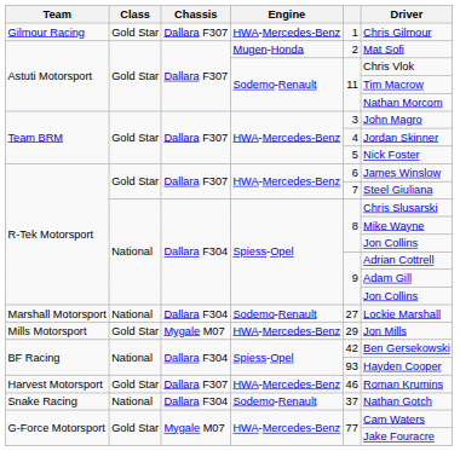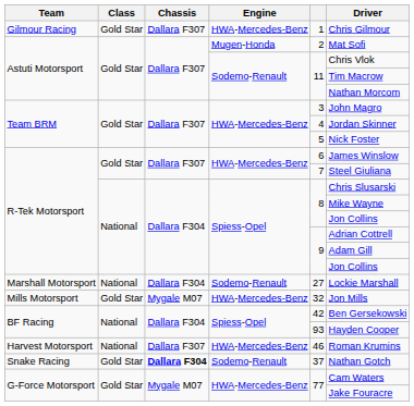 <table class="wikitable" style="font-size: 90%;">
 <tr>
 <th>Team</th>
 <th>Class</th>
 <th>Chassis</th>
 <th>Engine</th>
 <th></th>
 <th>Driver</th>
 </tr>
 <tr>
 <td><a href='#'>Gilmour Racing</a></td>
 <td>Gold Star</td>
 <td><a href='#'>Dallara</a> F307</td>
 <td><a href='#'>HWA</a>-<a href='#'>Mercedes-Benz</a></td>
 <td style="text-align:right;">1</td>
 <td> <a href='#'>Chris Gilmour</a></td>
 </tr>
 <tr>
 <td rowspan=4>Astuti Motorsport</td>
 <td rowspan=4>Gold Star</td>
 <td rowspan=4><a href='#'>Dallara</a> F307</td>
 <td><a href='#'>Mugen</a>-<a href='#'>Honda</a></td>
 <td style="text-align:right;">2</td>
 <td> <a href='#'>Mat Sofi</a></td>
 </tr>
 <tr>
 <td rowspan=3><a href='#'>Sodemo</a>-<a href='#'>Renault</a></td>
 <td style="text-align:right;" rowspan=3>11</td>
 <td> Chris Vlok</td>
 </tr>
 <tr>
 <td> <a href='#'>Tim Macrow</a></td>
 </tr>
 <tr>
 <td> <a href='#'>Nathan Morcom</a></td>
 </tr>
 <tr>
 <td rowspan=3><a href='#'>Team BRM</a></td>
 <td rowspan=3>Gold Star</td>
 <td rowspan=3><a href='#'>Dallara</a> F307</td>
 <td rowspan=3><a href='#'>HWA</a>-<a href='#'>Mercedes-Benz</a></td>
 <td style="text-align:right;">3</td>
 <td> <a href='#'>John Magro</a></td>
 </tr>
 <tr>
 <td style="text-align:right;">4</td>
 <td> <a href='#'>Jordan Skinner</a></td>
 </tr>
 <tr>
 <td style="text-align:right;">5</td>
 <td> <a href='#'>Nick Foster</a></td>
 </tr>
 <tr>
 <td rowspan=8>R-Tek Motorsport</td>
 <td rowspan=2>Gold Star</td>
 <td rowspan=2><a href='#'>Dallara</a> F307</td>
 <td rowspan=2><a href='#'>HWA</a>-<a href='#'>Mercedes-Benz</a></td>
 <td style="text-align:right;">6</td>
 <td> <a href='#'>James Winslow</a></td>
 </tr>
 <tr>
 <td style="text-align:right;">7</td>
 <td> <a href='#'>Steel Giuliana</a></td>
 </tr>
 <tr>
 <td rowspan=6>National</td>
 <td rowspan=6><a href='#'>Dallara</a> F304</td>
 <td rowspan=6><a href='#'>Spiess</a>-<a href='#'>Opel</a></td>
 <td rowspan=3 style="text-align:right;">8</td>
 <td> <a href='#'>Chris Slusarski</a></td>
 </tr>
 <tr>
 <td> <a href='#'>Mike Wayne</a></td>
 </tr>
 <tr>
 <td> <a href='#'>Jon Collins</a></td>
 </tr>
 <tr>
 <td style="text-align:right;" rowspan=3>9</td>
 <td> <a href='#'>Adrian Cottrell</a></td>
 </tr>
 <tr>
 <td> <a href='#'>Adam Gill</a></td>
 </tr>
 <tr>
 <td> <a href='#'>Jon Collins</a></td>
 </tr>
 <tr>
 <td>Marshall Motorsport</td>
 <td>National</td>
 <td><a href='#'>Dallara</a> F304</td>
 <td><a href='#'>Sodemo</a>-<a href='#'>Renault</a></td>
 <td style="text-align:right;">27</td>
 <td> <a href='#'>Lockie Marshall</a></td>
 </tr>
 <tr>
 <td>Mills Motorsport</td>
 <td>Gold Star</td>
 <td><a href='#'>Mygale</a> M07</td>
 <td><a href='#'>HWA</a>-<a href='#'>Mercedes-Benz</a></td>
-<td style="text-align:right;">29</td>
+<td style="text-align:right;">32</td>
 <td> <a href='#'>Jon Mills</a></td>
 </tr>
 <tr>
 <td rowspan=2>BF Racing</td>
 <td rowspan=2>National</td>
 <td rowspan=2><a href='#'>Dallara</a> F304</td>
 <td rowspan=2><a href='#'>Spiess</a>-<a href='#'>Opel</a></td>
 <td style="text-align:right;">42</td>
 <td> <a href='#'>Ben Gersekowski</a></td>
 </tr>
 <tr>
 <td style="text-align:right;">93</td>
 <td> <a href='#'>Hayden Cooper</a></td>
 </tr>
 <tr>
 <td>Harvest Motorsport</td>
-<td>Gold Star</td>
+<td>National</td>
 <td><a href='#'>Dallara</a> F307</td>
 <td><a href='#'>HWA</a>-<a href='#'>Mercedes-Benz</a></td>
 <td style="text-align:right;">46</td>
 <td> <a href='#'>Roman Krumins</a></td>
 </tr>
 <tr>
 <td>Snake Racing</td>
-<td>National</td>
-<td><a href='#'>Dallara</a> F304</td>
+<td>Gold Star</td>
+<td><strong><a href='#'>Dallara</a> F304</strong></td>
 <td><a href='#'>Sodemo</a>-<a href='#'>Renault</a></td>
 <td style="text-align:right;">37</td>
 <td> <a href='#'>Nathan Gotch</a></td>
 </tr>
 <tr>
 <td rowspan=2>G-Force Motorsport</td>
 <td rowspan=2>Gold Star</td>
 <td rowspan=2><a href='#'>Mygale</a> M07</td>
 <td rowspan=2><a href='#'>HWA</a>-<a href='#'>Mercedes-Benz</a></td>
 <td rowspan=2 style="text-align:right;">77</td>
 <td> <a href='#'>Cam Waters</a></td>
 </tr>
 <tr>
 <td> <a href='#'>Jake Fouracre</a></td>
 </tr>
 </table>
